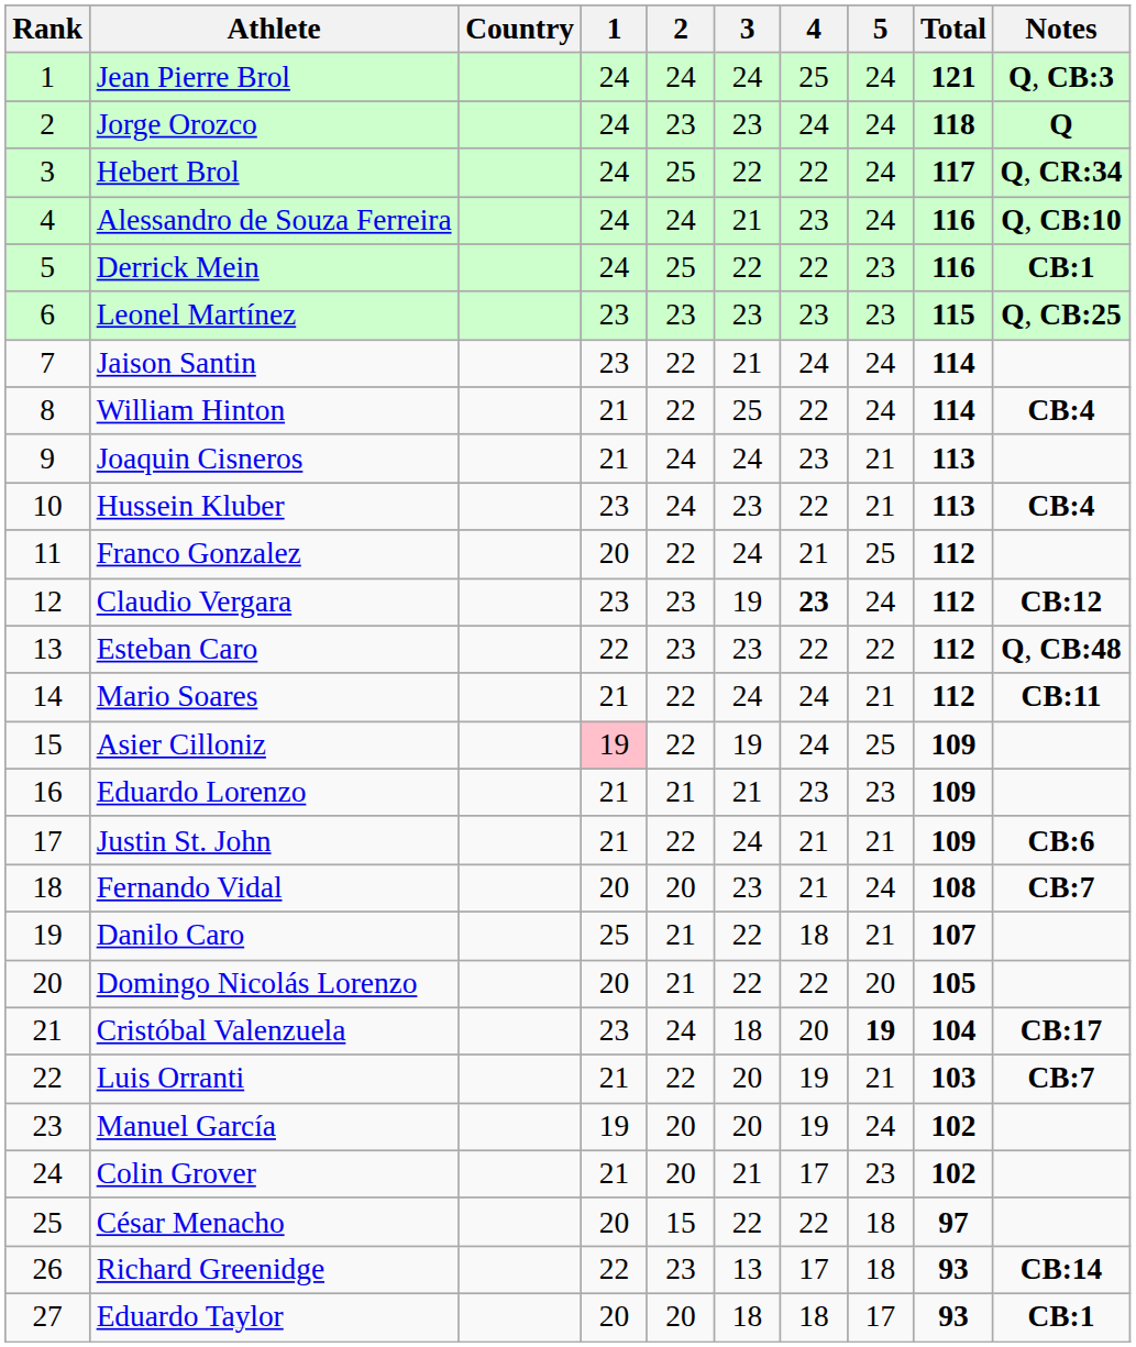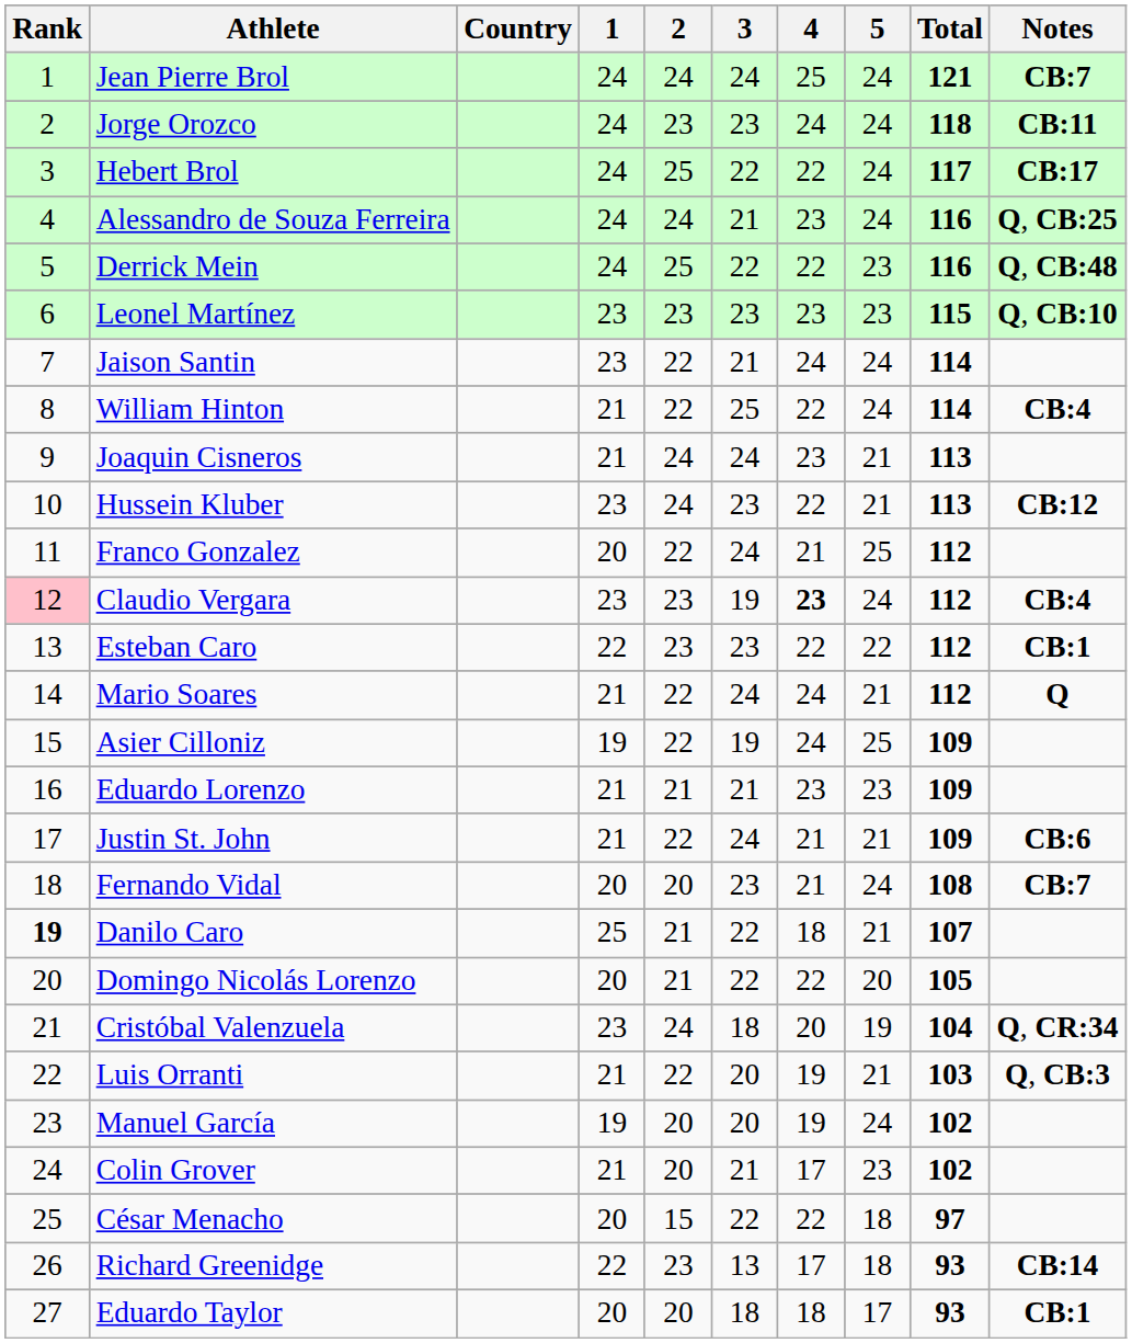 <table class="wikitable sortable" style="text-align:center">
 <tr>
 <th>Rank</th>
 <th>Athlete</th>
 <th>Country</th>
 <th class="unsortable" style="width: 28px">1</th>
 <th class="unsortable" style="width: 28px">2</th>
 <th class="unsortable" style="width: 28px">3</th>
 <th class="unsortable" style="width: 28px">4</th>
 <th class="unsortable" style="width: 28px">5</th>
 <th>Total</th>
 <th class="unsortable">Notes</th>
 </tr>
 <tr bgcolor=ccffcc>
 <td>1</td>
 <td align=left><a href='#'>Jean Pierre Brol</a></td>
 <td align=left></td>
 <td>24</td>
 <td>24</td>
 <td>24</td>
 <td>25</td>
 <td>24</td>
 <td><strong>121</strong></td>
-<td><strong>Q</strong>, <strong>CB:3</strong></td>
+<td><strong>CB:7</strong></td>
 </tr>
 <tr bgcolor=ccffcc>
 <td>2</td>
 <td align=left><a href='#'>Jorge Orozco</a></td>
 <td align=left></td>
 <td>24</td>
 <td>23</td>
 <td>23</td>
 <td>24</td>
 <td>24</td>
 <td><strong>118</strong></td>
-<td><strong>Q</strong></td>
+<td><strong>CB:11</strong></td>
 </tr>
 <tr bgcolor=ccffcc>
 <td>3</td>
 <td align=left><a href='#'>Hebert Brol</a></td>
 <td align=left></td>
 <td>24</td>
 <td>25</td>
 <td>22</td>
 <td>22</td>
 <td>24</td>
 <td><strong>117</strong></td>
-<td><strong>Q</strong>, <strong>CR:34</strong></td>
+<td><strong>CB:17</strong></td>
 </tr>
 <tr bgcolor=ccffcc>
 <td>4</td>
 <td align=left><a href='#'>Alessandro de Souza Ferreira</a></td>
 <td align=left></td>
 <td>24</td>
 <td>24</td>
 <td>21</td>
 <td>23</td>
 <td>24</td>
 <td><strong>116</strong></td>
-<td><strong>Q</strong>, <strong>CB:10</strong></td>
+<td><strong>Q</strong>, <strong>CB:25</strong></td>
 </tr>
 <tr bgcolor=ccffcc>
 <td>5</td>
 <td align=left><a href='#'>Derrick Mein</a></td>
 <td align=left></td>
 <td>24</td>
 <td>25</td>
 <td>22</td>
 <td>22</td>
 <td>23</td>
 <td><strong>116</strong></td>
-<td><strong>CB:1</strong></td>
+<td><strong>Q</strong>, <strong>CB:48</strong></td>
 </tr>
 <tr bgcolor=ccffcc>
 <td>6</td>
 <td align=left><a href='#'>Leonel Martínez</a></td>
 <td align=left></td>
 <td>23</td>
 <td>23</td>
 <td>23</td>
 <td>23</td>
 <td>23</td>
 <td><strong>115</strong></td>
-<td><strong>Q</strong>, <strong>CB:25</strong></td>
+<td><strong>Q</strong>, <strong>CB:10</strong></td>
 </tr>
 <tr>
 <td>7</td>
 <td align=left><a href='#'>Jaison Santin</a></td>
 <td align=left></td>
 <td>23</td>
 <td>22</td>
 <td>21</td>
 <td>24</td>
 <td>24</td>
 <td><strong>114</strong></td>
 <td></td>
 </tr>
 <tr>
 <td>8</td>
 <td align=left><a href='#'>William Hinton</a></td>
 <td align=left></td>
 <td>21</td>
 <td>22</td>
 <td>25</td>
 <td>22</td>
 <td>24</td>
 <td><strong>114</strong></td>
 <td><strong>CB:4</strong></td>
 </tr>
 <tr>
 <td>9</td>
 <td align=left><a href='#'>Joaquin Cisneros</a></td>
 <td align=left></td>
 <td>21</td>
 <td>24</td>
 <td>24</td>
 <td>23</td>
 <td>21</td>
 <td><strong>113</strong></td>
 <td></td>
 </tr>
 <tr>
 <td>10</td>
 <td align=left><a href='#'>Hussein Kluber</a></td>
 <td align=left></td>
 <td>23</td>
 <td>24</td>
 <td>23</td>
 <td>22</td>
 <td>21</td>
 <td><strong>113</strong></td>
-<td><strong>CB:4</strong></td>
+<td><strong>CB:12</strong></td>
 </tr>
 <tr>
 <td>11</td>
 <td align=left><a href='#'>Franco Gonzalez</a></td>
 <td align=left></td>
 <td>20</td>
 <td>22</td>
 <td>24</td>
 <td>21</td>
 <td>25</td>
 <td><strong>112</strong></td>
 </tr>
 <tr>
-<td>12</td>
+<td style="background: pink;">12</td>
 <td align=left><a href='#'>Claudio Vergara</a></td>
 <td align=left></td>
 <td>23</td>
 <td>23</td>
 <td>19</td>
 <td><strong>23</strong></td>
 <td>24</td>
 <td><strong>112</strong></td>
-<td><strong>CB:12</strong></td>
+<td><strong>CB:4</strong></td>
 </tr>
 <tr>
 <td>13</td>
 <td align=left><a href='#'>Esteban Caro</a></td>
 <td align=left></td>
 <td>22</td>
 <td>23</td>
 <td>23</td>
 <td>22</td>
 <td>22</td>
 <td><strong>112</strong></td>
-<td><strong>Q</strong>, <strong>CB:48</strong></td>
+<td><strong>CB:1</strong></td>
 </tr>
 <tr>
 <td>14</td>
 <td align=left><a href='#'>Mario Soares</a></td>
 <td align=left></td>
 <td>21</td>
 <td>22</td>
 <td>24</td>
 <td>24</td>
 <td>21</td>
 <td><strong>112</strong></td>
-<td><strong>CB:11</strong></td>
+<td><strong>Q</strong></td>
 </tr>
 <tr>
 <td>15</td>
 <td align=left><a href='#'>Asier Cilloniz</a></td>
 <td align=left></td>
-<td style="background: pink;">19</td>
+<td>19</td>
 <td>22</td>
 <td>19</td>
 <td>24</td>
 <td>25</td>
 <td><strong>109</strong></td>
 <td></td>
 </tr>
 <tr>
 <td>16</td>
 <td align=left><a href='#'>Eduardo Lorenzo</a></td>
 <td align=left></td>
 <td>21</td>
 <td>21</td>
 <td>21</td>
 <td>23</td>
 <td>23</td>
 <td><strong>109</strong></td>
 <td></td>
 </tr>
 <tr>
 <td>17</td>
 <td align=left><a href='#'>Justin St. John</a></td>
 <td align=left></td>
 <td>21</td>
 <td>22</td>
 <td>24</td>
 <td>21</td>
 <td>21</td>
 <td><strong>109</strong></td>
 <td><strong>CB:6</strong></td>
 </tr>
 <tr>
 <td>18</td>
 <td align=left><a href='#'>Fernando Vidal</a></td>
 <td align=left></td>
 <td>20</td>
 <td>20</td>
 <td>23</td>
 <td>21</td>
 <td>24</td>
 <td><strong>108</strong></td>
 <td><strong>CB:7</strong></td>
 </tr>
 <tr>
-<td>19</td>
+<td><strong>19</strong></td>
 <td align=left><a href='#'>Danilo Caro</a></td>
 <td align=left></td>
 <td>25</td>
 <td>21</td>
 <td>22</td>
 <td>18</td>
 <td>21</td>
 <td><strong>107</strong></td>
 <td></td>
 </tr>
 <tr>
 <td>20</td>
 <td align=left><a href='#'>Domingo Nicolás Lorenzo</a></td>
 <td align=left></td>
 <td>20</td>
 <td>21</td>
 <td>22</td>
 <td>22</td>
 <td>20</td>
 <td><strong>105</strong></td>
 <td></td>
 </tr>
 <tr>
 <td>21</td>
 <td align=left><a href='#'>Cristóbal Valenzuela</a></td>
 <td align=left></td>
 <td>23</td>
 <td>24</td>
 <td>18</td>
 <td>20</td>
-<td><strong>19</strong></td>
+<td>19</td>
 <td><strong>104</strong></td>
-<td><strong>CB:17</strong></td>
+<td><strong>Q</strong>, <strong>CR:34</strong></td>
 </tr>
 <tr>
 <td>22</td>
 <td align=left><a href='#'>Luis Orranti</a></td>
 <td align=left></td>
 <td>21</td>
 <td>22</td>
 <td>20</td>
 <td>19</td>
 <td>21</td>
 <td><strong>103</strong></td>
-<td><strong>CB:7</strong></td>
+<td><strong>Q</strong>, <strong>CB:3</strong></td>
 </tr>
 <tr>
 <td>23</td>
 <td align=left><a href='#'>Manuel García</a></td>
 <td align=left></td>
 <td>19</td>
 <td>20</td>
 <td>20</td>
 <td>19</td>
 <td>24</td>
 <td><strong>102</strong></td>
 <td></td>
 </tr>
 <tr>
 <td>24</td>
 <td align=left><a href='#'>Colin Grover</a></td>
 <td align=left></td>
 <td>21</td>
 <td>20</td>
 <td>21</td>
 <td>17</td>
 <td>23</td>
 <td><strong>102</strong></td>
 <td></td>
 </tr>
 <tr>
 <td>25</td>
 <td align=left><a href='#'>César Menacho</a></td>
 <td align=left></td>
 <td>20</td>
 <td>15</td>
 <td>22</td>
 <td>22</td>
 <td>18</td>
 <td><strong>97</strong></td>
 <td></td>
 </tr>
 <tr>
 <td>26</td>
 <td align=left><a href='#'>Richard Greenidge</a></td>
 <td align=left></td>
 <td>22</td>
 <td>23</td>
 <td>13</td>
 <td>17</td>
 <td>18</td>
 <td><strong>93</strong></td>
 <td><strong>CB:14</strong></td>
 </tr>
 <tr>
 <td>27</td>
 <td align=left><a href='#'>Eduardo Taylor</a></td>
 <td align=left></td>
 <td>20</td>
 <td>20</td>
 <td>18</td>
 <td>18</td>
 <td>17</td>
 <td><strong>93</strong></td>
 <td><strong>CB:1</strong></td>
 </tr>
 <tr>
 </tr>
 </table>
